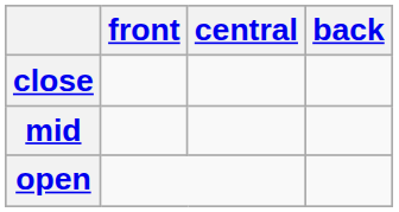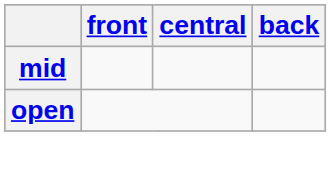 <table class="wikitable" style="text-align:center;">
 <tr>
 <th></th>
 <th><a href='#'>front</a></th>
 <th><a href='#'>central</a></th>
 <th><a href='#'>back</a></th>
-</tr>
-<tr>
-<th><a href='#'>close</a></th>
-<td> </td>
-<td> </td>
-<td> </td>
 </tr>
 <tr>
 <th><a href='#'>mid</a></th>
 <td> </td>
 <td> </td>
 <td> </td>
 </tr>
 <tr>
 <th><a href='#'>open</a></th>
 <td colspan=2> </td>
 <td></td>
 </tr>
 </table>
